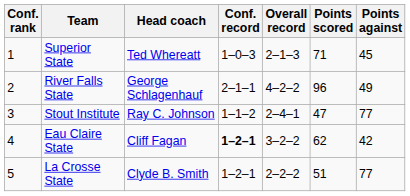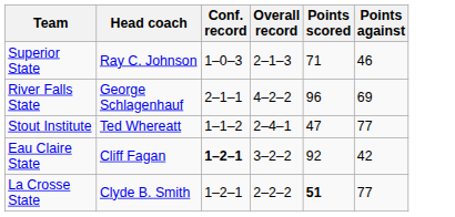 <table class="sortable wikitable">
 <tr>
-<th width="25">Conf. rank</th>
 <th width="100">Team</th>
 <th width="115">Head coach</th>
 <th width="50">Conf. record</th>
 <th width="50">Overall record</th>
 <th width="50">Points scored</th>
 <th width="50">Points against</th>
 </tr>
 <tr align="left" bgcolor="">
-<td>1</td>
 <td><a href='#'>Superior State</a></td>
-<td><a href='#'>Ted Whereatt</a></td>
+<td><a href='#'>Ray C. Johnson</a></td>
 <td>1–0–3</td>
 <td>2–1–3</td>
 <td>71</td>
-<td>45</td>
+<td>46</td>
 </tr>
 <tr align="left" bgcolor="">
-<td>2</td>
 <td><a href='#'>River Falls State</a></td>
 <td><a href='#'>George Schlagenhauf</a></td>
 <td>2–1–1</td>
 <td>4–2–2</td>
 <td>96</td>
-<td>49</td>
+<td>69</td>
 </tr>
 <tr align="left" bgcolor="">
-<td>3</td>
 <td><a href='#'>Stout Institute</a></td>
-<td><a href='#'>Ray C. Johnson</a></td>
+<td><a href='#'>Ted Whereatt</a></td>
 <td>1–1–2</td>
 <td>2–4–1</td>
 <td>47</td>
 <td>77</td>
 </tr>
 <tr align="left" bgcolor="">
-<td>4</td>
 <td><a href='#'>Eau Claire State</a></td>
 <td><a href='#'>Cliff Fagan</a></td>
 <td><strong>1–2–1</strong></td>
 <td>3–2–2</td>
-<td>62</td>
+<td>92</td>
 <td>42</td>
 </tr>
 <tr align="left" bgcolor="">
-<td>5</td>
 <td><a href='#'>La Crosse State</a></td>
 <td><a href='#'>Clyde B. Smith</a></td>
 <td>1–2–1</td>
 <td>2–2–2</td>
-<td>51</td>
+<td><strong>51</strong></td>
 <td>77</td>
 </tr>
 </table>
